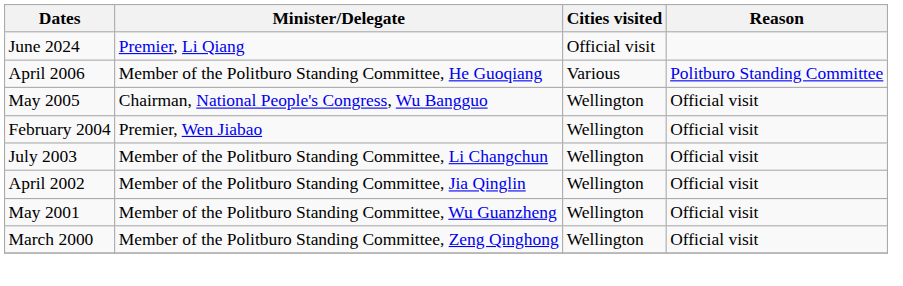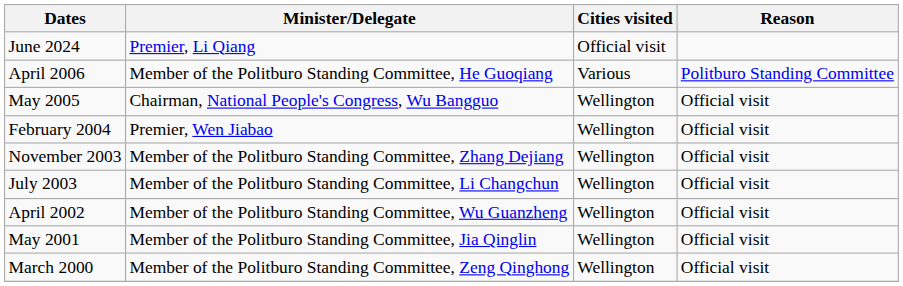 <table class=wikitable>
 <tr>
 <th>Dates</th>
 <th>Minister/Delegate</th>
 <th>Cities visited</th>
 <th>Reason</th>
 </tr>
 <tr>
 <td>June 2024</td>
 <td><a href='#'>Premier</a>, <a href='#'>Li Qiang</a></td>
 <td>Official visit</td>
 </tr>
 <tr>
 <td>April 2006</td>
 <td>Member of the Politburo Standing Committee, <a href='#'>He Guoqiang</a></td>
 <td>Various</td>
 <td><a href='#'>Politburo Standing Committee</a></td>
 </tr>
 <tr>
 <td>May 2005</td>
 <td>Chairman, <a href='#'>National People's Congress</a>, <a href='#'>Wu Bangguo</a></td>
 <td>Wellington</td>
 <td>Official visit</td>
 </tr>
 <tr>
 <td>February 2004</td>
 <td>Premier, <a href='#'>Wen Jiabao</a></td>
 <td>Wellington</td>
 <td>Official visit</td>
 </tr>
 <tr>
+<td>November 2003</td>
+<td>Member of the Politburo Standing Committee, <a href='#'>Zhang Dejiang</a></td>
+<td>Wellington</td>
+<td>Official visit</td>
+</tr>
+<tr>
 <td>July 2003</td>
 <td>Member of the Politburo Standing Committee, <a href='#'>Li Changchun</a></td>
 <td>Wellington</td>
 <td>Official visit</td>
 </tr>
 <tr>
 <td>April 2002</td>
-<td>Member of the Politburo Standing Committee, <a href='#'>Jia Qinglin</a></td>
+<td>Member of the Politburo Standing Committee, <a href='#'>Wu Guanzheng</a></td>
 <td>Wellington</td>
 <td>Official visit</td>
 </tr>
 <tr>
 <td>May 2001</td>
-<td>Member of the Politburo Standing Committee, <a href='#'>Wu Guanzheng</a></td>
+<td>Member of the Politburo Standing Committee, <a href='#'>Jia Qinglin</a></td>
 <td>Wellington</td>
 <td>Official visit</td>
 </tr>
 <tr>
 <td>March 2000</td>
 <td>Member of the Politburo Standing Committee, <a href='#'>Zeng Qinghong</a></td>
 <td>Wellington</td>
 <td>Official visit</td>
 </tr>
 <tr>
 </tr>
 </table>
